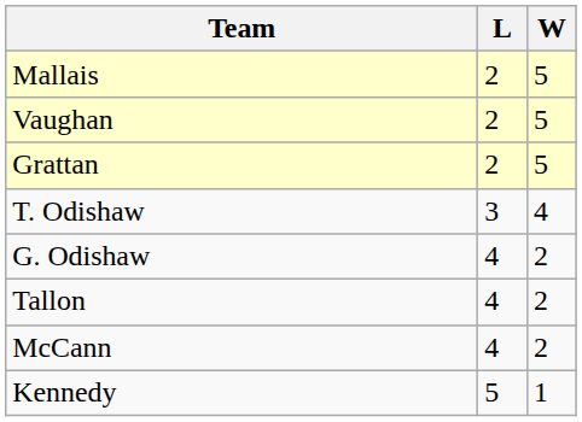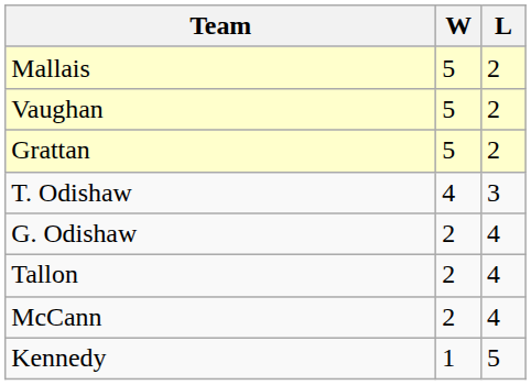 <table class=wikitable>
 <tr>
 <th width=255>Team</th>
+<th width=20>W</th>
 <th width=20>L</th>
-<th width=20>W</th>
 </tr>
 <tr bgcolor=#ffffcc>
 <td>Mallais</td>
+<td>5</td>
 <td>2</td>
-<td>5</td>
 </tr>
 <tr bgcolor=#ffffcc>
 <td>Vaughan</td>
+<td>5</td>
 <td>2</td>
-<td>5</td>
 </tr>
 <tr bgcolor=#ffffcc>
 <td>Grattan</td>
+<td>5</td>
 <td>2</td>
-<td>5</td>
 </tr>
 <tr>
 <td>T. Odishaw</td>
+<td>4</td>
 <td>3</td>
+</tr>
+<tr>
+<td>G. Odishaw</td>
+<td>2</td>
 <td>4</td>
 </tr>
 <tr>
-<td>G. Odishaw</td>
+<td>Tallon</td>
+<td>2</td>
 <td>4</td>
-<td>2</td>
-</tr>
-<tr>
-<td>Tallon</td>
-<td>4</td>
-<td>2</td>
 </tr>
 <tr>
 <td>McCann</td>
+<td>2</td>
 <td>4</td>
-<td>2</td>
 </tr>
 <tr>
 <td>Kennedy</td>
+<td>1</td>
 <td>5</td>
-<td>1</td>
 </tr>
 </table>
